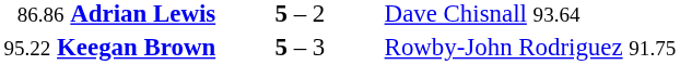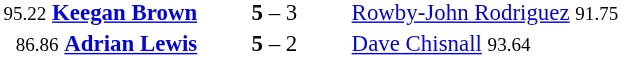 <table style="text-align:center">
 <tr>
 <th width=223></th>
 <th width=100></th>
 <th width=223></th>
 </tr>
 <tr>
+<td align=right><small><span>95.22</span></small> <strong><a href='#'>Keegan Brown</a></strong> </td>
+<td><strong>5</strong> – 3</td>
+<td align=left> <a href='#'>Rowby-John Rodriguez</a> <small><span>91.75</span></small></td>
+</tr>
+<tr>
 <td align=right><small><span>86.86</span></small> <strong><a href='#'>Adrian Lewis</a></strong> </td>
 <td><strong>5</strong> – 2</td>
 <td align=left> <a href='#'>Dave Chisnall</a> <small><span>93.64</span></small></td>
 </tr>
-<tr>
-<td align=right><small><span>95.22</span></small> <strong><a href='#'>Keegan Brown</a></strong> </td>
-<td><strong>5</strong> – 3</td>
-<td align=left> <a href='#'>Rowby-John Rodriguez</a> <small><span>91.75</span></small></td>
-</tr>
 </table>
